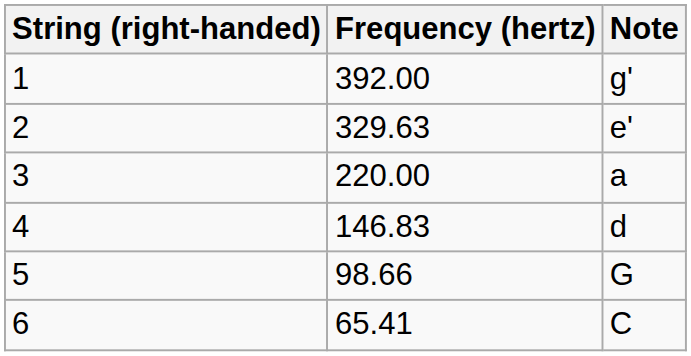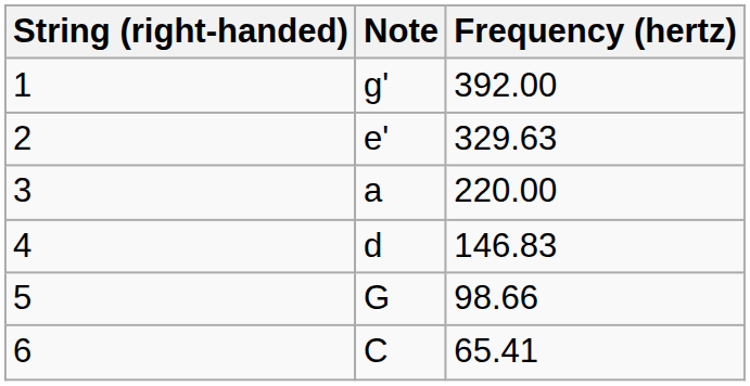 <table class="wikitable sortable">
 <tr>
 <th>String (right-handed)</th>
+<th>Note</th>
 <th>Frequency (hertz)</th>
-<th>Note</th>
 </tr>
 <tr>
 <td>1</td>
+<td>g'</td>
 <td>392.00</td>
-<td>g'</td>
 </tr>
 <tr>
 <td>2</td>
+<td>e'</td>
 <td>329.63</td>
-<td>e'</td>
 </tr>
 <tr>
 <td>3</td>
+<td>a</td>
 <td>220.00</td>
-<td>a</td>
 </tr>
 <tr>
 <td>4</td>
+<td>d</td>
 <td>146.83</td>
-<td>d</td>
 </tr>
 <tr>
 <td>5</td>
+<td>G</td>
 <td>98.66</td>
-<td>G</td>
 </tr>
 <tr>
 <td>6</td>
+<td>C</td>
 <td>65.41</td>
-<td>C</td>
 </tr>
 </table>
